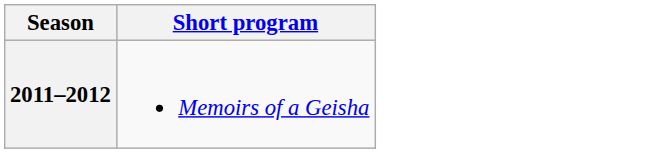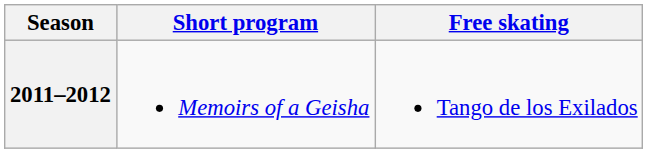 <table class=wikitable style=text-align:center>
 <tr>
 <th>Season</th>
 <th><a href='#'>Short program</a></th>
+<th><a href='#'>Free skating</a></th>
 </tr>
 <tr>
 <th>2011–2012<br></th>
 <td><br><ul><li><em><a href='#'>Memoirs of a Geisha</a></em><br></li></ul></td>
+<td><br><ul><li><a href='#'>Tango de los Exilados</a><br></li></ul></td>
 </tr>
 </table>
